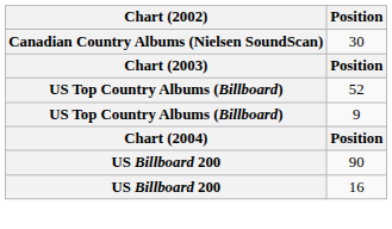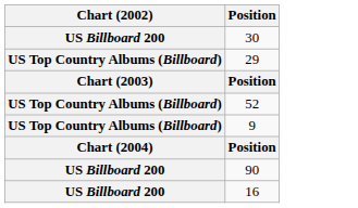 <table class="wikitable plainrowheaders" style="text-align:center">
 <tr>
 <th scope="col">Chart (2002)</th>
 <th scope="col">Position</th>
 </tr>
 <tr>
-<th scope="row">Canadian Country Albums (Nielsen SoundScan)</th>
+<th scope="row">US <em>Billboard</em> 200</th>
 <td>30</td>
+</tr>
+<tr>
+<th scope="row">US Top Country Albums (<em>Billboard</em>)</th>
+<td>29</td>
 </tr>
 <tr>
 <th scope="col">Chart (2003)</th>
 <th scope="col">Position</th>
 </tr>
 <tr>
 <th scope="row">US Top Country Albums (<em>Billboard</em>)</th>
 <td>52</td>
 </tr>
 <tr>
 <th scope="row">US Top Country Albums (<em>Billboard</em>)</th>
 <td>9</td>
 </tr>
 <tr>
 <th scope="col">Chart (2004)</th>
 <th scope="col">Position</th>
 </tr>
 <tr>
 <th scope="row">US <em>Billboard</em> 200</th>
 <td>90</td>
 </tr>
 <tr>
 <th scope="row">US <em>Billboard</em> 200</th>
 <td>16</td>
 </tr>
 </table>
